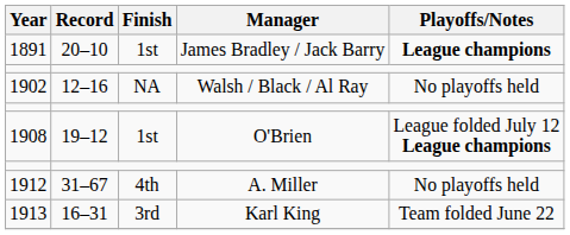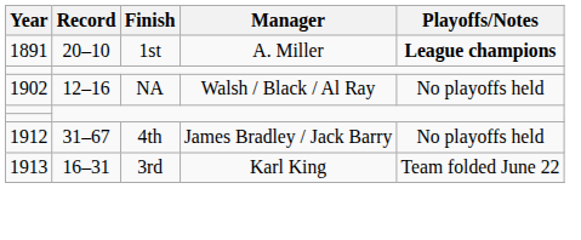 <table class="wikitable" style="text-align:center">
 <tr>
 <th>Year</th>
 <th>Record</th>
 <th>Finish</th>
 <th>Manager</th>
 <th>Playoffs/Notes</th>
 </tr>
 <tr>
 <td>1891</td>
 <td>20–10</td>
 <td>1st</td>
-<td>James Bradley / Jack Barry</td>
+<td>A. Miller</td>
 <td><strong>League champions</strong></td>
 </tr>
 <tr>
 <td></td>
 </tr>
 <tr>
 <td>1902</td>
 <td>12–16</td>
 <td>NA</td>
 <td>Walsh / Black / Al Ray</td>
 <td>No playoffs held</td>
 </tr>
 <tr>
 <td></td>
 </tr>
 <tr>
-<td>1908</td>
-<td>19–12</td>
-<td>1st</td>
-<td>O'Brien</td>
-<td>League folded July 12<br><strong>League champions</strong></td>
-</tr>
-<tr>
 <td></td>
 </tr>
 <tr>
 <td>1912</td>
 <td>31–67</td>
 <td>4th</td>
-<td>A. Miller</td>
+<td>James Bradley / Jack Barry</td>
 <td>No playoffs held</td>
 </tr>
 <tr>
 <td>1913</td>
 <td>16–31</td>
 <td>3rd</td>
 <td>Karl King</td>
 <td>Team folded June 22</td>
 </tr>
 <tr>
 </tr>
 </table>
